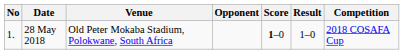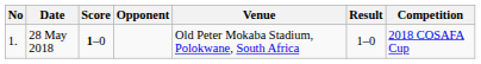 <table class="wikitable" style="font-size:100%;">
 <tr>
 <th>No</th>
 <th>Date</th>
+<th>Score</th>
+<th>Opponent</th>
 <th>Venue</th>
-<th>Opponent</th>
-<th>Score</th>
 <th>Result</th>
 <th>Competition</th>
 </tr>
 <tr>
 <td>1.</td>
 <td>28 May 2018</td>
+<td align=center><strong>1</strong>–0</td>
+<td></td>
 <td>Old Peter Mokaba Stadium, <a href='#'>Polokwane</a>, <a href='#'>South Africa</a></td>
-<td></td>
-<td align=center><strong>1</strong>–0</td>
 <td align=center>1–0</td>
 <td><a href='#'>2018 COSAFA Cup</a></td>
 </tr>
 </table>
